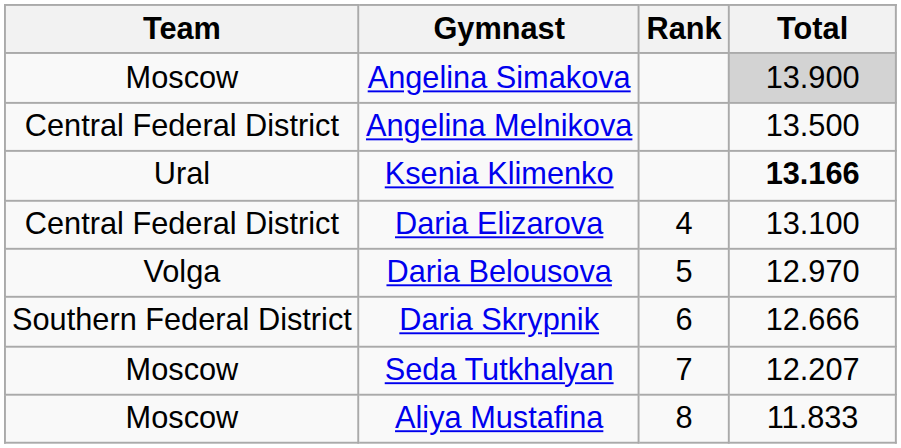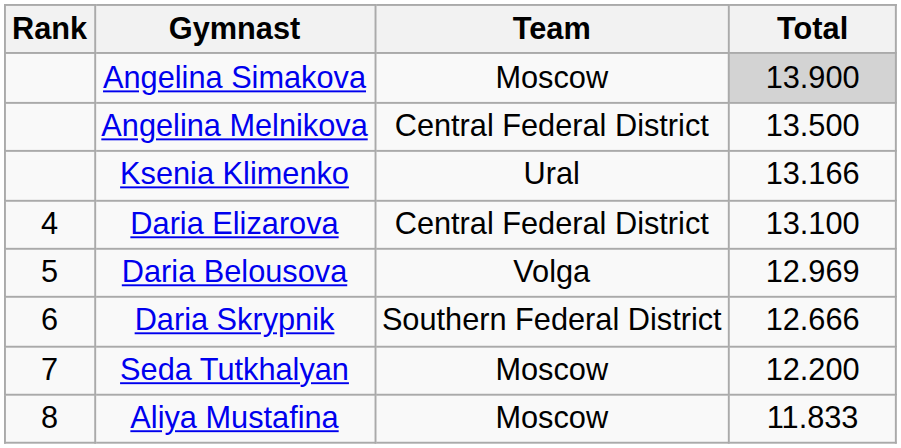 <table class="wikitable" style="text-align:center">
 <tr>
+<th>Rank</th>
+<th>Gymnast</th>
 <th>Team</th>
-<th>Gymnast</th>
-<th>Rank</th>
 <th style="width:5em">Total</th>
 </tr>
 <tr>
+<td></td>
+<td><a href='#'>Angelina Simakova</a></td>
 <td>Moscow</td>
-<td><a href='#'>Angelina Simakova</a></td>
-<td></td>
 <td style="background: lightgrey;">13.900</td>
 </tr>
 <tr>
+<td></td>
+<td><a href='#'>Angelina Melnikova</a></td>
 <td>Central Federal District</td>
-<td><a href='#'>Angelina Melnikova</a></td>
-<td></td>
 <td>13.500</td>
 </tr>
 <tr>
+<td></td>
+<td><a href='#'>Ksenia Klimenko</a></td>
 <td>Ural</td>
-<td><a href='#'>Ksenia Klimenko</a></td>
-<td></td>
-<td><strong>13.166</strong></td>
+<td>13.166</td>
 </tr>
 <tr>
+<td>4</td>
+<td><a href='#'>Daria Elizarova</a></td>
 <td>Central Federal District</td>
-<td><a href='#'>Daria Elizarova</a></td>
-<td>4</td>
 <td>13.100</td>
 </tr>
 <tr>
+<td>5</td>
+<td><a href='#'>Daria Belousova</a></td>
 <td>Volga</td>
-<td><a href='#'>Daria Belousova</a></td>
-<td>5</td>
-<td>12.970</td>
+<td>12.969</td>
 </tr>
 <tr>
+<td>6</td>
+<td><a href='#'>Daria Skrypnik</a></td>
 <td>Southern Federal District</td>
-<td><a href='#'>Daria Skrypnik</a></td>
-<td>6</td>
 <td>12.666</td>
 </tr>
 <tr>
+<td>7</td>
+<td><a href='#'>Seda Tutkhalyan</a></td>
 <td>Moscow</td>
-<td><a href='#'>Seda Tutkhalyan</a></td>
-<td>7</td>
-<td>12.207</td>
+<td>12.200</td>
 </tr>
 <tr>
+<td>8</td>
+<td><a href='#'>Aliya Mustafina</a></td>
 <td>Moscow</td>
-<td><a href='#'>Aliya Mustafina</a></td>
-<td>8</td>
 <td>11.833</td>
 </tr>
 </table>
